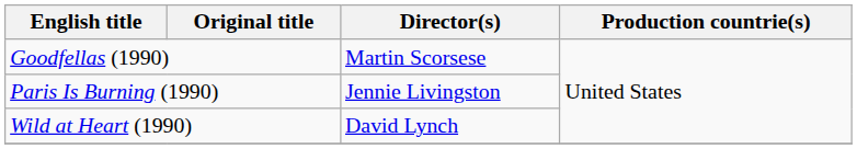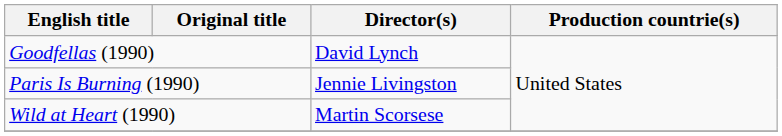 <table class="sortable wikitable" style="width:100%; margin-bottom:4px" cellpadding="5">
 <tr>
 <th scope="col">English title</th>
 <th scope="col">Original title</th>
 <th scope="col">Director(s)</th>
 <th scope="col">Production countrie(s)</th>
 </tr>
 <tr>
 <td colspan="2"><em><a href='#'>Goodfellas</a></em> (1990)</td>
-<td><a href='#'>Martin Scorsese</a></td>
+<td><a href='#'>David Lynch</a></td>
 <td rowspan="3">United States</td>
 </tr>
 <tr>
 <td colspan="2"><em><a href='#'>Paris Is Burning</a></em> (1990)</td>
 <td><a href='#'>Jennie Livingston</a></td>
 </tr>
 <tr>
 <td colspan="2"><em><a href='#'>Wild at Heart</a></em> (1990)</td>
-<td><a href='#'>David Lynch</a></td>
+<td><a href='#'>Martin Scorsese</a></td>
 </tr>
 <tr>
 </tr>
 </table>
